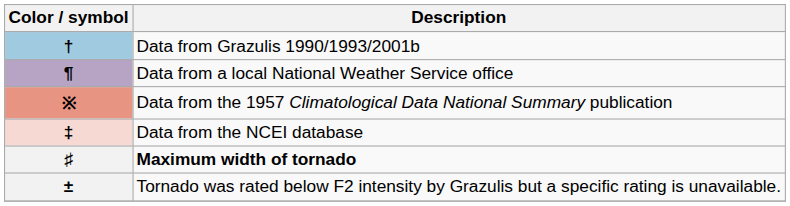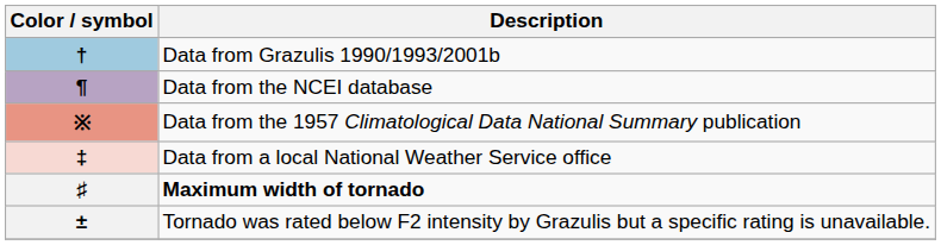 <table class="wikitable">
 <tr>
 <th scope="col">Color / symbol</th>
 <th scope="col">Description</th>
 </tr>
 <tr>
 <th scope="row" style="background-color:#9FCADF;">†</th>
 <td>Data from Grazulis 1990/1993/2001b</td>
 </tr>
 <tr>
 <th scope="row" style="background-color:#B7A3C3;">¶</th>
-<td>Data from a local National Weather Service office</td>
+<td>Data from the NCEI database</td>
 </tr>
 <tr>
 <th scope="row" style="background-color:#E89483;">※</th>
 <td>Data from the 1957 <em>Climatological Data National Summary</em> publication</td>
 </tr>
 <tr>
 <th scope="row" style="background-color:#F7D9D3;">‡</th>
-<td>Data from the NCEI database</td>
+<td>Data from a local National Weather Service office</td>
 </tr>
 <tr>
 <th scope="row">♯</th>
 <td><strong>Maximum width of tornado</strong></td>
 </tr>
 <tr>
 <th scope="row">±</th>
 <td>Tornado was rated below F2 intensity by Grazulis but a specific rating is unavailable.</td>
 </tr>
 <tr>
 </tr>
 </table>
